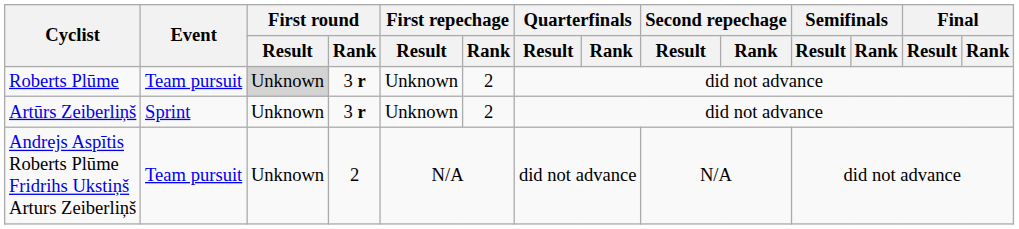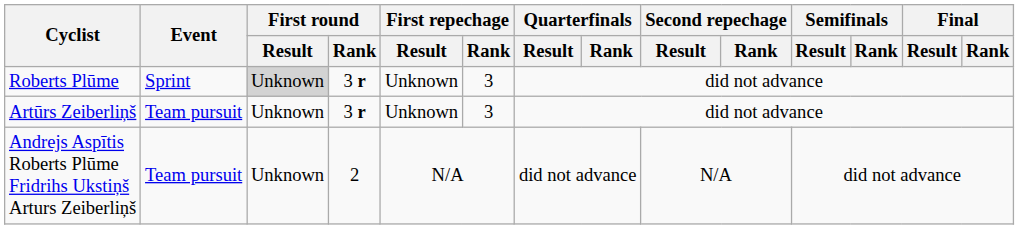 <table class=wikitable style="font-size:90%">
 <tr>
 <th rowspan=2>Cyclist</th>
 <th rowspan=2>Event</th>
 <th colspan=2>First round</th>
 <th colspan=2>First repechage</th>
 <th colspan=2>Quarterfinals</th>
 <th colspan=2>Second repechage</th>
 <th colspan=2>Semifinals</th>
 <th colspan=2>Final</th>
 </tr>
 <tr>
 <th>Result</th>
 <th>Rank</th>
 <th>Result</th>
 <th>Rank</th>
 <th>Result</th>
 <th>Rank</th>
 <th>Result</th>
 <th>Rank</th>
 <th>Result</th>
 <th>Rank</th>
 <th>Result</th>
 <th>Rank</th>
 </tr>
 <tr>
 <td><a href='#'>Roberts Plūme</a></td>
-<td><a href='#'>Team pursuit</a></td>
+<td><a href='#'>Sprint</a></td>
 <td align=center style="background: lightgrey;">Unknown</td>
 <td align=center>3 <strong>r</strong></td>
 <td align=center>Unknown</td>
-<td align=center>2</td>
+<td align=center>3</td>
 <td align=center colspan=8>did not advance</td>
 </tr>
 <tr>
 <td><a href='#'>Artūrs Zeiberliņš</a></td>
-<td><a href='#'>Sprint</a></td>
+<td><a href='#'>Team pursuit</a></td>
 <td align=center>Unknown</td>
 <td align=center>3 <strong>r</strong></td>
 <td align=center>Unknown</td>
-<td align=center>2</td>
+<td align=center>3</td>
 <td align=center colspan=8>did not advance</td>
 </tr>
 <tr>
 <td><a href='#'>Andrejs Aspītis</a> <br> Roberts Plūme <br> <a href='#'>Fridrihs Ukstiņš</a> <br> Arturs Zeiberliņš</td>
 <td><a href='#'>Team pursuit</a></td>
 <td align=center>Unknown</td>
 <td align=center>2</td>
 <td align=center colspan=2>N/A</td>
 <td align=center colspan=2>did not advance</td>
 <td align=center colspan=2>N/A</td>
 <td align=center colspan=4>did not advance</td>
 </tr>
 </table>
